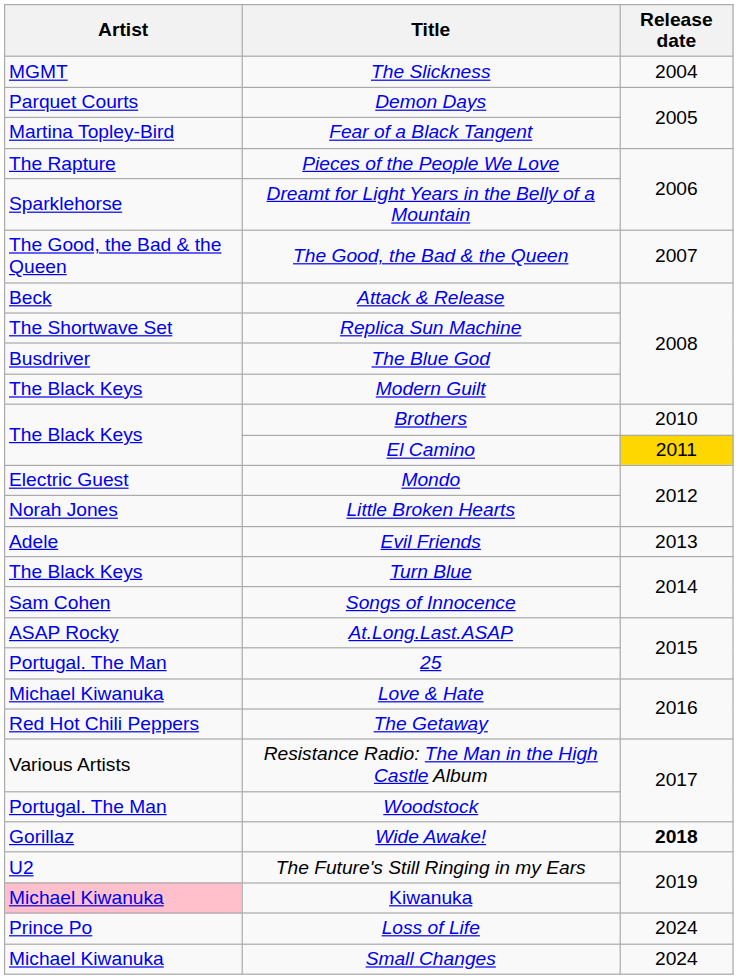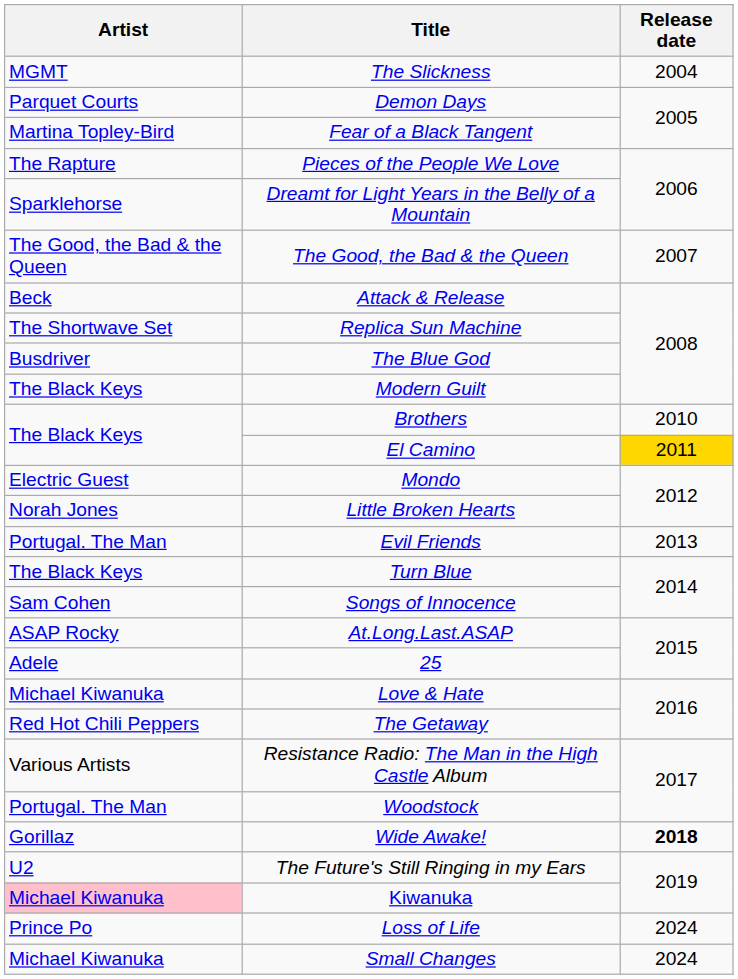 <table class="wikitable plainrowheaders" style="text-align:center;">
 <tr>
 <th rowspan="1" scope="col">Artist</th>
 <th rowspan="1" scope="col">Title</th>
 <th rowspan="1" scope="col">Release date</th>
 </tr>
 <tr>
 <td scope="row" align="left"><a href='#'>MGMT</a></td>
 <td><em><a href='#'>The Slickness</a></em></td>
 <td>2004</td>
 </tr>
 <tr>
 <td scope="row" align="left"><a href='#'>Parquet Courts</a></td>
 <td><em><a href='#'>Demon Days</a></em></td>
 <td rowspan="2">2005</td>
 </tr>
 <tr>
 <td scope="row" align="left"><a href='#'>Martina Topley-Bird</a></td>
 <td><em><a href='#'>Fear of a Black Tangent</a></em></td>
 </tr>
 <tr>
 <td scope="row" align="left"><a href='#'>The Rapture</a></td>
 <td><em><a href='#'>Pieces of the People We Love</a></em></td>
 <td rowspan="2">2006</td>
 </tr>
 <tr>
 <td scope="row" align="left"><a href='#'>Sparklehorse</a></td>
 <td><em><a href='#'>Dreamt for Light Years in the Belly of a Mountain</a></em></td>
 </tr>
 <tr>
 <td scope="row" align="left"><a href='#'>The Good, the Bad & the Queen</a></td>
 <td><em><a href='#'>The Good, the Bad & the Queen</a></em></td>
 <td>2007</td>
 </tr>
 <tr>
 <td scope="row" align="left"><a href='#'>Beck</a></td>
 <td><em><a href='#'>Attack & Release</a></em></td>
 <td rowspan="4">2008</td>
 </tr>
 <tr>
 <td scope="row" align="left"><a href='#'>The Shortwave Set</a></td>
 <td><em><a href='#'>Replica Sun Machine</a></em></td>
 </tr>
 <tr>
 <td scope="row" align="left"><a href='#'>Busdriver</a></td>
 <td><em><a href='#'>The Blue God</a></em></td>
 </tr>
 <tr>
 <td scope="row" align="left"><a href='#'>The Black Keys</a></td>
 <td><em><a href='#'>Modern Guilt</a></em></td>
 </tr>
 <tr>
 <td rowspan="2" scope="row" align="left"><a href='#'>The Black Keys</a></td>
 <td><em><a href='#'>Brothers</a></em></td>
 <td>2010</td>
 </tr>
 <tr>
 <td><em><a href='#'>El Camino</a></em></td>
 <td style="background: gold;">2011</td>
 </tr>
 <tr>
 <td scope="row" align="left"><a href='#'>Electric Guest</a></td>
 <td><em><a href='#'>Mondo</a></em></td>
 <td rowspan="2">2012</td>
 </tr>
 <tr>
 <td scope="row" align="left"><a href='#'>Norah Jones</a></td>
 <td><em><a href='#'>Little Broken Hearts</a></em></td>
 </tr>
 <tr>
-<td scope="row" align="left"><a href='#'>Adele</a></td>
+<td scope="row" align="left"><a href='#'>Portugal. The Man</a></td>
 <td><em><a href='#'>Evil Friends</a></em></td>
 <td>2013</td>
 </tr>
 <tr>
 <td scope="row" align="left"><a href='#'>The Black Keys</a></td>
 <td><em><a href='#'>Turn Blue</a></em></td>
 <td rowspan="2">2014</td>
 </tr>
 <tr>
 <td scope="row" align="left"><a href='#'>Sam Cohen</a></td>
 <td><em><a href='#'>Songs of Innocence</a></em></td>
 </tr>
 <tr>
 <td scope="row" align="left"><a href='#'>ASAP Rocky</a></td>
 <td><em><a href='#'>At.Long.Last.ASAP</a></em></td>
 <td rowspan="2">2015</td>
 </tr>
 <tr>
-<td scope="row" align="left"><a href='#'>Portugal. The Man</a></td>
+<td scope="row" align="left"><a href='#'>Adele</a></td>
 <td><em><a href='#'>25</a></em></td>
 </tr>
 <tr>
 <td scope="row" align="left"><a href='#'>Michael Kiwanuka</a></td>
 <td><em><a href='#'>Love & Hate</a></em></td>
 <td rowspan="2">2016</td>
 </tr>
 <tr>
 <td scope="row" align="left"><a href='#'>Red Hot Chili Peppers</a></td>
 <td><em><a href='#'>The Getaway</a></em></td>
 </tr>
 <tr>
 <td scope="row" align="left">Various Artists</td>
 <td><em>Resistance Radio: <a href='#'>The Man in the High Castle</a> Album</em></td>
 <td rowspan="2">2017</td>
 </tr>
 <tr>
 <td scope="row" align="left"><a href='#'>Portugal. The Man</a></td>
 <td><em><a href='#'>Woodstock</a></em></td>
 </tr>
 <tr>
 <td scope="row" align="left"><a href='#'>Gorillaz</a></td>
 <td><em><a href='#'>Wide Awake!</a></em></td>
 <td><strong>2018</strong></td>
 </tr>
 <tr>
 <td scope="row" align="left"><a href='#'>U2</a></td>
 <td><em>The Future's Still Ringing in my Ears</em></td>
 <td rowspan="2">2019</td>
 </tr>
 <tr>
 <td scope="row" align="left" style="background: pink;"><a href='#'>Michael Kiwanuka</a></td>
 <td><a href='#'>Kiwanuka</a></td>
 </tr>
 <tr>
 <td scope="row" align="left"><a href='#'>Prince Po</a></td>
 <td><em><a href='#'>Loss of Life</a></em></td>
 <td>2024</td>
 </tr>
 <tr>
 <td scope="row" align="left"><a href='#'>Michael Kiwanuka</a></td>
 <td><em><a href='#'>Small Changes</a></em></td>
 <td>2024</td>
 </tr>
 </table>
